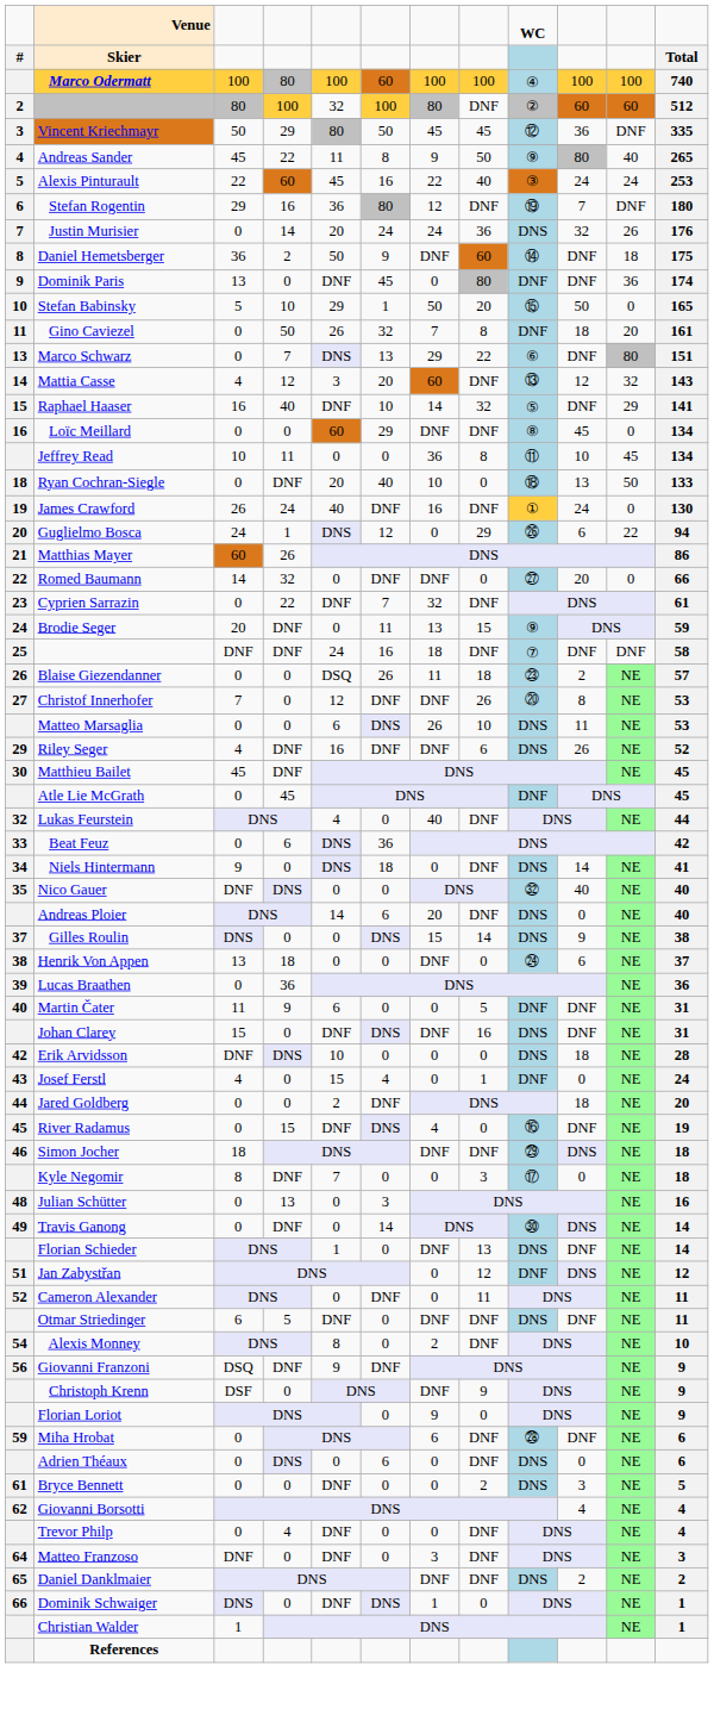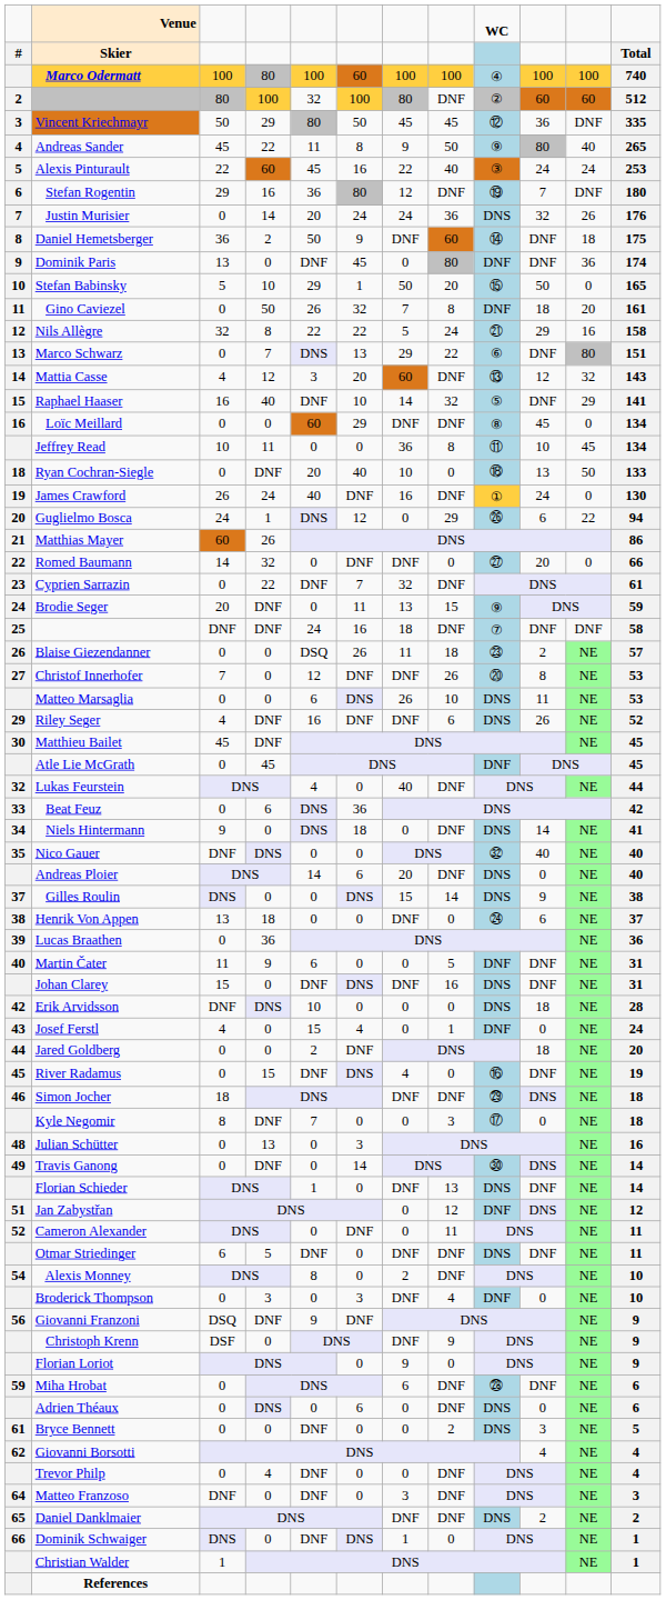 <table class="wikitable" width=60% style="font-size:100%; text-align:center;">
 <tr>
 <td></td>
 <td align=right bgcolor=ffebcd><strong>Venue</strong></td>
 <td></td>
 <td></td>
 <td></td>
 <td></td>
 <td></td>
 <td></td>
 <td><br><strong>WC</strong></td>
 <td></td>
 <td></td>
 </tr>
 <tr>
 <th>#</th>
 <td bgcolor=ffebcd><strong>Skier</strong></td>
 <td></td>
 <td></td>
 <td></td>
 <td></td>
 <td></td>
 <td></td>
 <td bgcolor=add8e6></td>
 <td></td>
 <td></td>
 <th>Total</th>
 </tr>
 <tr>
 <th></th>
 <td align=left bgcolor=ffcf40>   <strong><em><a href='#'>Marco Odermatt</a></em></strong></td>
 <td bgcolor=ffcf40>100</td>
 <td bgcolor=c0c0c0>80</td>
 <td bgcolor=ffcf40>100</td>
 <td bgcolor=db781b>60</td>
 <td bgcolor=ffcf40>100</td>
 <td bgcolor=ffcf40>100</td>
 <td bgcolor=add8e6>④</td>
 <td bgcolor=ffcf40>100</td>
 <td bgcolor=ffcf40>100</td>
 <th>740</th>
 </tr>
 <tr>
 <th>2</th>
 <td align=left bgcolor=c0c0c0></td>
 <td bgcolor=c0c0c0>80</td>
 <td bgcolor=ffcf40>100</td>
 <td>32</td>
 <td bgcolor=ffcf40>100</td>
 <td bgcolor=c0c0c0>80</td>
 <td>DNF</td>
 <td bgcolor=c0c0c0>②</td>
 <td bgcolor=db781b>60</td>
 <td bgcolor=db781b>60</td>
 <th>512</th>
 </tr>
 <tr>
 <th>3</th>
 <td align=left bgcolor=db781b> <a href='#'>Vincent Kriechmayr</a></td>
 <td>50</td>
 <td>29</td>
 <td bgcolor=c0c0c0>80</td>
 <td>50</td>
 <td>45</td>
 <td>45</td>
 <td bgcolor=add8e6>⑫</td>
 <td>36</td>
 <td>DNF</td>
 <th>335</th>
 </tr>
 <tr>
 <th>4</th>
 <td align=left> <a href='#'>Andreas Sander</a></td>
 <td>45</td>
 <td>22</td>
 <td>11</td>
 <td>8</td>
 <td>9</td>
 <td>50</td>
 <td bgcolor=add8e6>⑨</td>
 <td bgcolor=c0c0c0>80</td>
 <td>40</td>
 <th>265</th>
 </tr>
 <tr>
 <th>5</th>
 <td align=left> <a href='#'>Alexis Pinturault</a></td>
 <td>22</td>
 <td bgcolor=db781b>60</td>
 <td>45</td>
 <td>16</td>
 <td>22</td>
 <td>40</td>
 <td bgcolor=db781b>③</td>
 <td>24</td>
 <td>24</td>
 <th>253</th>
 </tr>
 <tr>
 <th>6</th>
 <td align=left>   <a href='#'>Stefan Rogentin</a></td>
 <td>29</td>
 <td>16</td>
 <td>36</td>
 <td bgcolor=c0c0c0>80</td>
 <td>12</td>
 <td>DNF</td>
 <td bgcolor=add8e6>⑲</td>
 <td>7</td>
 <td>DNF</td>
 <th>180</th>
 </tr>
 <tr>
 <th>7</th>
 <td align=left>   <a href='#'>Justin Murisier</a></td>
 <td>0</td>
 <td>14</td>
 <td>20</td>
 <td>24</td>
 <td>24</td>
 <td>36</td>
 <td bgcolor=add8e6>DNS</td>
 <td>32</td>
 <td>26</td>
 <th>176</th>
 </tr>
 <tr>
 <th>8</th>
 <td align=left> <a href='#'>Daniel Hemetsberger</a></td>
 <td>36</td>
 <td>2</td>
 <td>50</td>
 <td>9</td>
 <td>DNF</td>
 <td bgcolor=db781b>60</td>
 <td bgcolor=add8e6>⑭</td>
 <td>DNF</td>
 <td>18</td>
 <th>175</th>
 </tr>
 <tr>
 <th>9</th>
 <td align=left> <a href='#'>Dominik Paris</a></td>
 <td>13</td>
 <td>0</td>
 <td>DNF</td>
 <td>45</td>
 <td>0</td>
 <td bgcolor=c0c0c0>80</td>
 <td bgcolor=add8e6>DNF</td>
 <td>DNF</td>
 <td>36</td>
 <th>174</th>
 </tr>
 <tr>
 <th>10</th>
 <td align=left> <a href='#'>Stefan Babinsky</a></td>
 <td>5</td>
 <td>10</td>
 <td>29</td>
 <td>1</td>
 <td>50</td>
 <td>20</td>
 <td bgcolor=add8e6>⑮</td>
 <td>50</td>
 <td>0</td>
 <th>165</th>
 </tr>
 <tr>
 <th>11</th>
 <td align=left>   <a href='#'>Gino Caviezel</a></td>
 <td>0</td>
 <td>50</td>
 <td>26</td>
 <td>32</td>
 <td>7</td>
 <td>8</td>
 <td bgcolor=add8e6>DNF</td>
 <td>18</td>
 <td>20</td>
 <th>161</th>
+</tr>
+<tr>
+<th>12</th>
+<td align=left> <a href='#'>Nils Allègre</a></td>
+<td>32</td>
+<td>8</td>
+<td>22</td>
+<td>22</td>
+<td>5</td>
+<td>24</td>
+<td bgcolor=add8e6>㉑</td>
+<td>29</td>
+<td>16</td>
+<th>158</th>
 </tr>
 <tr>
 <th>13</th>
 <td align=left> <a href='#'>Marco Schwarz</a></td>
 <td>0</td>
 <td>7</td>
 <td bgcolor=lavender>DNS</td>
 <td>13</td>
 <td>29</td>
 <td>22</td>
 <td bgcolor=add8e6>⑥</td>
 <td>DNF</td>
 <td bgcolor=c0c0c0>80</td>
 <th>151</th>
 </tr>
 <tr>
 <th>14</th>
 <td align=left> <a href='#'>Mattia Casse</a></td>
 <td>4</td>
 <td>12</td>
 <td>3</td>
 <td>20</td>
 <td bgcolor=db781b>60</td>
 <td>DNF</td>
 <td bgcolor=add8e6>⑬</td>
 <td>12</td>
 <td>32</td>
 <th>143</th>
 </tr>
 <tr>
 <th>15</th>
 <td align=left> <a href='#'>Raphael Haaser</a></td>
 <td>16</td>
 <td>40</td>
 <td>DNF</td>
 <td>10</td>
 <td>14</td>
 <td>32</td>
 <td bgcolor=add8e6>⑤</td>
 <td>DNF</td>
 <td>29</td>
 <th>141</th>
 </tr>
 <tr>
 <th>16</th>
 <td align=left>   <a href='#'>Loïc Meillard</a></td>
 <td>0</td>
 <td>0</td>
 <td bgcolor=db781b>60</td>
 <td>29</td>
 <td>DNF</td>
 <td>DNF</td>
 <td bgcolor=add8e6>⑧</td>
 <td>45</td>
 <td>0</td>
 <th>134</th>
 </tr>
 <tr>
 <th></th>
 <td align=left> <a href='#'>Jeffrey Read</a></td>
 <td>10</td>
 <td>11</td>
 <td>0</td>
 <td>0</td>
 <td>36</td>
 <td>8</td>
 <td bgcolor=add8e6>⑪</td>
 <td>10</td>
 <td>45</td>
 <th>134</th>
 </tr>
 <tr>
 <th>18</th>
 <td align=left> <a href='#'>Ryan Cochran-Siegle</a></td>
 <td>0</td>
 <td>DNF</td>
 <td>20</td>
 <td>40</td>
 <td>10</td>
 <td>0</td>
 <td bgcolor=add8e6>⑱</td>
 <td>13</td>
 <td>50</td>
 <th>133</th>
 </tr>
 <tr>
 <th>19</th>
 <td align=left> <a href='#'>James Crawford</a></td>
 <td>26</td>
 <td>24</td>
 <td>40</td>
 <td>DNF</td>
 <td>16</td>
 <td>DNF</td>
 <td bgcolor=ffcf40>①</td>
 <td>24</td>
 <td>0</td>
 <th>130</th>
 </tr>
 <tr>
 <th>20</th>
 <td align=left> <a href='#'>Guglielmo Bosca</a></td>
 <td>24</td>
 <td>1</td>
 <td bgcolor=lavender>DNS</td>
 <td>12</td>
 <td>0</td>
 <td>29</td>
 <td bgcolor=add8e6>㉖</td>
 <td>6</td>
 <td>22</td>
 <th>94</th>
 </tr>
 <tr>
 <th>21</th>
 <td align=left> <a href='#'>Matthias Mayer</a></td>
 <td bgcolor=db781b>60</td>
 <td>26</td>
 <td colspan=7 bgcolor=lavender>DNS</td>
 <th>86</th>
 </tr>
 <tr>
 <th>22</th>
 <td align=left> <a href='#'>Romed Baumann</a></td>
 <td>14</td>
 <td>32</td>
 <td>0</td>
 <td>DNF</td>
 <td>DNF</td>
 <td>0</td>
 <td bgcolor=add8e6>㉗</td>
 <td>20</td>
 <td>0</td>
 <th>66</th>
 </tr>
 <tr>
 <th>23</th>
 <td align=left> <a href='#'>Cyprien Sarrazin</a></td>
 <td>0</td>
 <td>22</td>
 <td>DNF</td>
 <td>7</td>
 <td>32</td>
 <td>DNF</td>
 <td colspan=3 bgcolor=lavender>DNS</td>
 <th>61</th>
 </tr>
 <tr>
 <th>24</th>
 <td align=left> <a href='#'>Brodie Seger</a></td>
 <td>20</td>
 <td>DNF</td>
 <td>0</td>
 <td>11</td>
 <td>13</td>
 <td>15</td>
 <td bgcolor=add8e6>⑨</td>
 <td colspan=2 bgcolor=lavender>DNS</td>
 <th>59</th>
 </tr>
 <tr>
 <th>25</th>
 <td align=left></td>
 <td>DNF</td>
 <td>DNF</td>
 <td>24</td>
 <td>16</td>
 <td>18</td>
 <td>DNF</td>
 <td bgcolor=add8e6>⑦</td>
 <td>DNF</td>
 <td>DNF</td>
 <th>58</th>
 </tr>
 <tr>
 <th>26</th>
 <td align=left> <a href='#'>Blaise Giezendanner</a></td>
 <td>0</td>
 <td>0</td>
 <td>DSQ</td>
 <td>26</td>
 <td>11</td>
 <td>18</td>
 <td bgcolor=add8e6>㉓</td>
 <td>2</td>
 <td bgcolor=palegreen>NE</td>
 <th>57</th>
 </tr>
 <tr>
 <th>27</th>
 <td align=left> <a href='#'>Christof Innerhofer</a></td>
 <td>7</td>
 <td>0</td>
 <td>12</td>
 <td>DNF</td>
 <td>DNF</td>
 <td>26</td>
 <td bgcolor=add8e6>⑳</td>
 <td>8</td>
 <td bgcolor=palegreen>NE</td>
 <th>53</th>
 </tr>
 <tr>
 <th></th>
 <td align=left> <a href='#'>Matteo Marsaglia</a></td>
 <td>0</td>
 <td>0</td>
 <td>6</td>
 <td bgcolor=lavender>DNS</td>
 <td>26</td>
 <td>10</td>
 <td bgcolor=add8e6>DNS</td>
 <td>11</td>
 <td bgcolor=palegreen>NE</td>
 <th>53</th>
 </tr>
 <tr>
 <th>29</th>
 <td align=left> <a href='#'>Riley Seger</a></td>
 <td>4</td>
 <td>DNF</td>
 <td>16</td>
 <td>DNF</td>
 <td>DNF</td>
 <td>6</td>
 <td bgcolor=add8e6>DNS</td>
 <td>26</td>
 <td bgcolor=palegreen>NE</td>
 <th>52</th>
 </tr>
 <tr>
 <th>30</th>
 <td align=left> <a href='#'>Matthieu Bailet</a></td>
 <td>45</td>
 <td>DNF</td>
 <td colspan=6 bgcolor=lavender>DNS</td>
 <td bgcolor=palegreen>NE</td>
 <th>45</th>
 </tr>
 <tr>
 <th></th>
 <td align=left> <a href='#'>Atle Lie McGrath</a></td>
 <td>0</td>
 <td>45</td>
 <td colspan=4 bgcolor=lavender>DNS</td>
 <td bgcolor=add8e6>DNF</td>
 <td colspan=2 bgcolor=lavender>DNS</td>
 <th>45</th>
 </tr>
 <tr>
 <th>32</th>
 <td align=left> <a href='#'>Lukas Feurstein</a></td>
 <td colspan=2 bgcolor=lavender>DNS</td>
 <td>4</td>
 <td>0</td>
 <td>40</td>
 <td>DNF</td>
 <td colspan=2 bgcolor=lavender>DNS</td>
 <td bgcolor=palegreen>NE</td>
 <th>44</th>
 </tr>
 <tr>
 <th>33</th>
 <td align=left>   <a href='#'>Beat Feuz</a></td>
 <td>0</td>
 <td>6</td>
 <td bgcolor=lavender>DNS</td>
 <td>36</td>
 <td colspan=5 bgcolor=lavender>DNS</td>
 <th>42</th>
 </tr>
 <tr>
 <th>34</th>
 <td align=left>   <a href='#'>Niels Hintermann</a></td>
 <td>9</td>
 <td>0</td>
 <td bgcolor=lavender>DNS</td>
 <td>18</td>
 <td>0</td>
 <td>DNF</td>
 <td bgcolor=add8e6>DNS</td>
 <td>14</td>
 <td bgcolor=palegreen>NE</td>
 <th>41</th>
 </tr>
 <tr>
 <th>35</th>
 <td align=left> <a href='#'>Nico Gauer</a></td>
 <td>DNF</td>
 <td bgcolor=lavender>DNS</td>
 <td>0</td>
 <td>0</td>
 <td colspan=2 bgcolor=lavender>DNS</td>
 <td bgcolor=add8e6>㉜</td>
 <td>40</td>
 <td bgcolor=palegreen>NE</td>
 <th>40</th>
 </tr>
 <tr>
 <th></th>
 <td align=left> <a href='#'>Andreas Ploier</a></td>
 <td colspan=2 bgcolor=lavender>DNS</td>
 <td>14</td>
 <td>6</td>
 <td>20</td>
 <td>DNF</td>
 <td bgcolor=add8e6>DNS</td>
 <td>0</td>
 <td bgcolor=palegreen>NE</td>
 <th>40</th>
 </tr>
 <tr>
 <th>37</th>
 <td align=left>   <a href='#'>Gilles Roulin</a></td>
 <td bgcolor=lavender>DNS</td>
 <td>0</td>
 <td>0</td>
 <td bgcolor=lavender>DNS</td>
 <td>15</td>
 <td>14</td>
 <td bgcolor=add8e6>DNS</td>
 <td>9</td>
 <td bgcolor=palegreen>NE</td>
 <th>38</th>
 </tr>
 <tr>
 <th>38</th>
 <td align=left> <a href='#'>Henrik Von Appen</a></td>
 <td>13</td>
 <td>18</td>
 <td>0</td>
 <td>0</td>
 <td>DNF</td>
 <td>0</td>
 <td bgcolor=add8e6>㉔</td>
 <td>6</td>
 <td bgcolor=palegreen>NE</td>
 <th>37</th>
 </tr>
 <tr>
 <th>39</th>
 <td align=left> <a href='#'>Lucas Braathen</a></td>
 <td>0</td>
 <td>36</td>
 <td colspan=6 bgcolor=lavender>DNS</td>
 <td bgcolor=palegreen>NE</td>
 <th>36</th>
 </tr>
 <tr>
 <th>40</th>
 <td align=left> <a href='#'>Martin Čater</a></td>
 <td>11</td>
 <td>9</td>
 <td>6</td>
 <td>0</td>
 <td>0</td>
 <td>5</td>
 <td bgcolor=add8e6>DNF</td>
 <td>DNF</td>
 <td bgcolor=palegreen>NE</td>
 <th>31</th>
 </tr>
 <tr>
 <th></th>
 <td align=left> <a href='#'>Johan Clarey</a></td>
 <td>15</td>
 <td>0</td>
 <td>DNF</td>
 <td bgcolor=lavender>DNS</td>
 <td>DNF</td>
 <td>16</td>
 <td bgcolor=add8e6>DNS</td>
 <td>DNF</td>
 <td bgcolor=palegreen>NE</td>
 <th>31</th>
 </tr>
 <tr>
 <th>42</th>
 <td align=left> <a href='#'>Erik Arvidsson</a></td>
 <td>DNF</td>
 <td bgcolor=lavender>DNS</td>
 <td>10</td>
 <td>0</td>
 <td>0</td>
 <td>0</td>
 <td bgcolor=add8e6>DNS</td>
 <td>18</td>
 <td bgcolor=palegreen>NE</td>
 <th>28</th>
 </tr>
 <tr>
 <th>43</th>
 <td align=left> <a href='#'>Josef Ferstl</a></td>
 <td>4</td>
 <td>0</td>
 <td>15</td>
 <td>4</td>
 <td>0</td>
 <td>1</td>
 <td bgcolor=add8e6>DNF</td>
 <td>0</td>
 <td bgcolor=palegreen>NE</td>
 <th>24</th>
 </tr>
 <tr>
 <th>44</th>
 <td align=left> <a href='#'>Jared Goldberg</a></td>
 <td>0</td>
 <td>0</td>
 <td>2</td>
 <td>DNF</td>
 <td colspan=3 bgcolor=lavender>DNS</td>
 <td>18</td>
 <td bgcolor=palegreen>NE</td>
 <th>20</th>
 </tr>
 <tr>
 <th>45</th>
 <td align=left> <a href='#'>River Radamus</a></td>
 <td>0</td>
 <td>15</td>
 <td>DNF</td>
 <td bgcolor=lavender>DNS</td>
 <td>4</td>
 <td>0</td>
 <td bgcolor=add8e6>⑯</td>
 <td>DNF</td>
 <td bgcolor=palegreen>NE</td>
 <th>19</th>
 </tr>
 <tr>
 <th>46</th>
 <td align=left> <a href='#'>Simon Jocher</a></td>
 <td>18</td>
 <td colspan=3 bgcolor=lavender>DNS</td>
 <td>DNF</td>
 <td>DNF</td>
 <td bgcolor=add8e6>㉙</td>
 <td bgcolor=lavender>DNS</td>
 <td bgcolor=palegreen>NE</td>
 <th>18</th>
 </tr>
 <tr>
 <th></th>
 <td align=left> <a href='#'>Kyle Negomir</a></td>
 <td>8</td>
 <td>DNF</td>
 <td>7</td>
 <td>0</td>
 <td>0</td>
 <td>3</td>
 <td bgcolor=add8e6>⑰</td>
 <td>0</td>
 <td bgcolor=palegreen>NE</td>
 <th>18</th>
 </tr>
 <tr>
 <th>48</th>
 <td align=left> <a href='#'>Julian Schütter</a></td>
 <td>0</td>
 <td>13</td>
 <td>0</td>
 <td>3</td>
 <td colspan=4 bgcolor=lavender>DNS</td>
 <td bgcolor=palegreen>NE</td>
 <th>16</th>
 </tr>
 <tr>
 <th>49</th>
 <td align=left> <a href='#'>Travis Ganong</a></td>
 <td>0</td>
 <td>DNF</td>
 <td>0</td>
 <td>14</td>
 <td colspan=2 bgcolor=lavender>DNS</td>
 <td bgcolor=add8e6>㉚</td>
 <td bgcolor=lavender>DNS</td>
 <td bgcolor=palegreen>NE</td>
 <th>14</th>
 </tr>
 <tr>
 <th></th>
 <td align=left> <a href='#'>Florian Schieder</a></td>
 <td colspan=2 bgcolor=lavender>DNS</td>
 <td>1</td>
 <td>0</td>
 <td>DNF</td>
 <td>13</td>
 <td bgcolor=add8e6>DNS</td>
 <td>DNF</td>
 <td bgcolor=palegreen>NE</td>
 <th>14</th>
 </tr>
 <tr>
 <th>51</th>
 <td align=left> <a href='#'>Jan Zabystřan</a></td>
 <td colspan=4 bgcolor=lavender>DNS</td>
 <td>0</td>
 <td>12</td>
 <td bgcolor=add8e6>DNF</td>
 <td bgcolor=lavender>DNS</td>
 <td bgcolor=palegreen>NE</td>
 <th>12</th>
 </tr>
 <tr>
 <th>52</th>
 <td align=left> <a href='#'>Cameron Alexander</a></td>
 <td colspan=2 bgcolor=lavender>DNS</td>
 <td>0</td>
 <td>DNF</td>
 <td>0</td>
 <td>11</td>
 <td colspan=2 bgcolor=lavender>DNS</td>
 <td bgcolor=palegreen>NE</td>
 <th>11</th>
 </tr>
 <tr>
 <th></th>
 <td align=left> <a href='#'>Otmar Striedinger</a></td>
 <td>6</td>
 <td>5</td>
 <td>DNF</td>
 <td>0</td>
 <td>DNF</td>
 <td>DNF</td>
 <td bgcolor=add8e6>DNS</td>
 <td>DNF</td>
 <td bgcolor=palegreen>NE</td>
 <th>11</th>
 </tr>
 <tr>
 <th>54</th>
 <td align=left>   <a href='#'>Alexis Monney</a></td>
 <td colspan=2 bgcolor=lavender>DNS</td>
 <td>8</td>
 <td>0</td>
 <td>2</td>
 <td>DNF</td>
 <td colspan=2 bgcolor=lavender>DNS</td>
 <td bgcolor=palegreen>NE</td>
 <th>10</th>
 </tr>
 <tr>
+<th></th>
+<td align=left> <a href='#'>Broderick Thompson</a></td>
+<td>0</td>
+<td>3</td>
+<td>0</td>
+<td>3</td>
+<td>DNF</td>
+<td>4</td>
+<td bgcolor=add8e6>DNF</td>
+<td>0</td>
+<td bgcolor=palegreen>NE</td>
+<th>10</th>
+</tr>
+<tr>
 <th>56</th>
 <td align=left> <a href='#'>Giovanni Franzoni</a></td>
 <td>DSQ</td>
 <td>DNF</td>
 <td>9</td>
 <td>DNF</td>
 <td colspan=4 bgcolor=lavender>DNS</td>
 <td bgcolor=palegreen>NE</td>
 <th>9</th>
 </tr>
 <tr>
 <th></th>
 <td align=left>   <a href='#'>Christoph Krenn</a></td>
 <td>DSF</td>
 <td>0</td>
 <td colspan=2 bgcolor=lavender>DNS</td>
 <td>DNF</td>
 <td>9</td>
 <td colspan=2 bgcolor=lavender>DNS</td>
 <td bgcolor=palegreen>NE</td>
 <th>9</th>
 </tr>
 <tr>
 <th></th>
 <td align=left> <a href='#'>Florian Loriot</a></td>
 <td colspan=3 bgcolor=lavender>DNS</td>
 <td>0</td>
 <td>9</td>
 <td>0</td>
 <td colspan=2 bgcolor=lavender>DNS</td>
 <td bgcolor=palegreen>NE</td>
 <th>9</th>
 </tr>
 <tr>
 <th>59</th>
 <td align=left> <a href='#'>Miha Hrobat</a></td>
 <td>0</td>
 <td colspan=3 bgcolor=lavender>DNS</td>
 <td>6</td>
 <td>DNF</td>
 <td bgcolor=add8e6>㉘</td>
 <td>DNF</td>
 <td bgcolor=palegreen>NE</td>
 <th>6</th>
 </tr>
 <tr>
 <th></th>
 <td align=left> <a href='#'>Adrien Théaux</a></td>
 <td>0</td>
 <td bgcolor=lavender>DNS</td>
 <td>0</td>
 <td>6</td>
 <td>0</td>
 <td>DNF</td>
 <td bgcolor=add8e6>DNS</td>
 <td>0</td>
 <td bgcolor=palegreen>NE</td>
 <th>6</th>
 </tr>
 <tr>
 <th>61</th>
 <td align=left> <a href='#'>Bryce Bennett</a></td>
 <td>0</td>
 <td>0</td>
 <td>DNF</td>
 <td>0</td>
 <td>0</td>
 <td>2</td>
 <td bgcolor=add8e6>DNS</td>
 <td>3</td>
 <td bgcolor=palegreen>NE</td>
 <th>5</th>
 </tr>
 <tr>
 <th>62</th>
 <td align=left> <a href='#'>Giovanni Borsotti</a></td>
 <td colspan=7 bgcolor=lavender>DNS</td>
 <td>4</td>
 <td bgcolor=palegreen>NE</td>
 <th>4</th>
 </tr>
 <tr>
 <th></th>
 <td align=left> <a href='#'>Trevor Philp</a></td>
 <td>0</td>
 <td>4</td>
 <td>DNF</td>
 <td>0</td>
 <td>0</td>
 <td>DNF</td>
 <td colspan=2 bgcolor=lavender>DNS</td>
 <td bgcolor=palegreen>NE</td>
 <th>4</th>
 </tr>
 <tr>
 <th>64</th>
 <td align=left> <a href='#'>Matteo Franzoso</a></td>
 <td>DNF</td>
 <td>0</td>
 <td>DNF</td>
 <td>0</td>
 <td>3</td>
 <td>DNF</td>
 <td colspan=2 bgcolor=lavender>DNS</td>
 <td bgcolor=palegreen>NE</td>
 <th>3</th>
 </tr>
 <tr>
 <th>65</th>
 <td align=left> <a href='#'>Daniel Danklmaier</a></td>
 <td colspan=4 bgcolor=lavender>DNS</td>
 <td>DNF</td>
 <td>DNF</td>
 <td bgcolor=add8e6>DNS</td>
 <td>2</td>
 <td bgcolor=palegreen>NE</td>
 <th>2</th>
 </tr>
 <tr>
 <th>66</th>
 <td align=left> <a href='#'>Dominik Schwaiger</a></td>
 <td bgcolor=lavender>DNS</td>
 <td>0</td>
 <td>DNF</td>
 <td bgcolor=lavender>DNS</td>
 <td>1</td>
 <td>0</td>
 <td colspan=2 bgcolor=lavender>DNS</td>
 <td bgcolor=palegreen>NE</td>
 <th>1</th>
 </tr>
 <tr>
 <th></th>
 <td align=left> <a href='#'>Christian Walder</a></td>
 <td>1</td>
 <td colspan=7 bgcolor=lavender>DNS</td>
 <td bgcolor=palegreen>NE</td>
 <th>1</th>
 </tr>
 <tr>
 <th></th>
 <td align=center><strong>References</strong></td>
 <td></td>
 <td></td>
 <td></td>
 <td></td>
 <td></td>
 <td></td>
 <td bgcolor=add8e6></td>
 <td></td>
 <td></td>
 </tr>
 </table>
